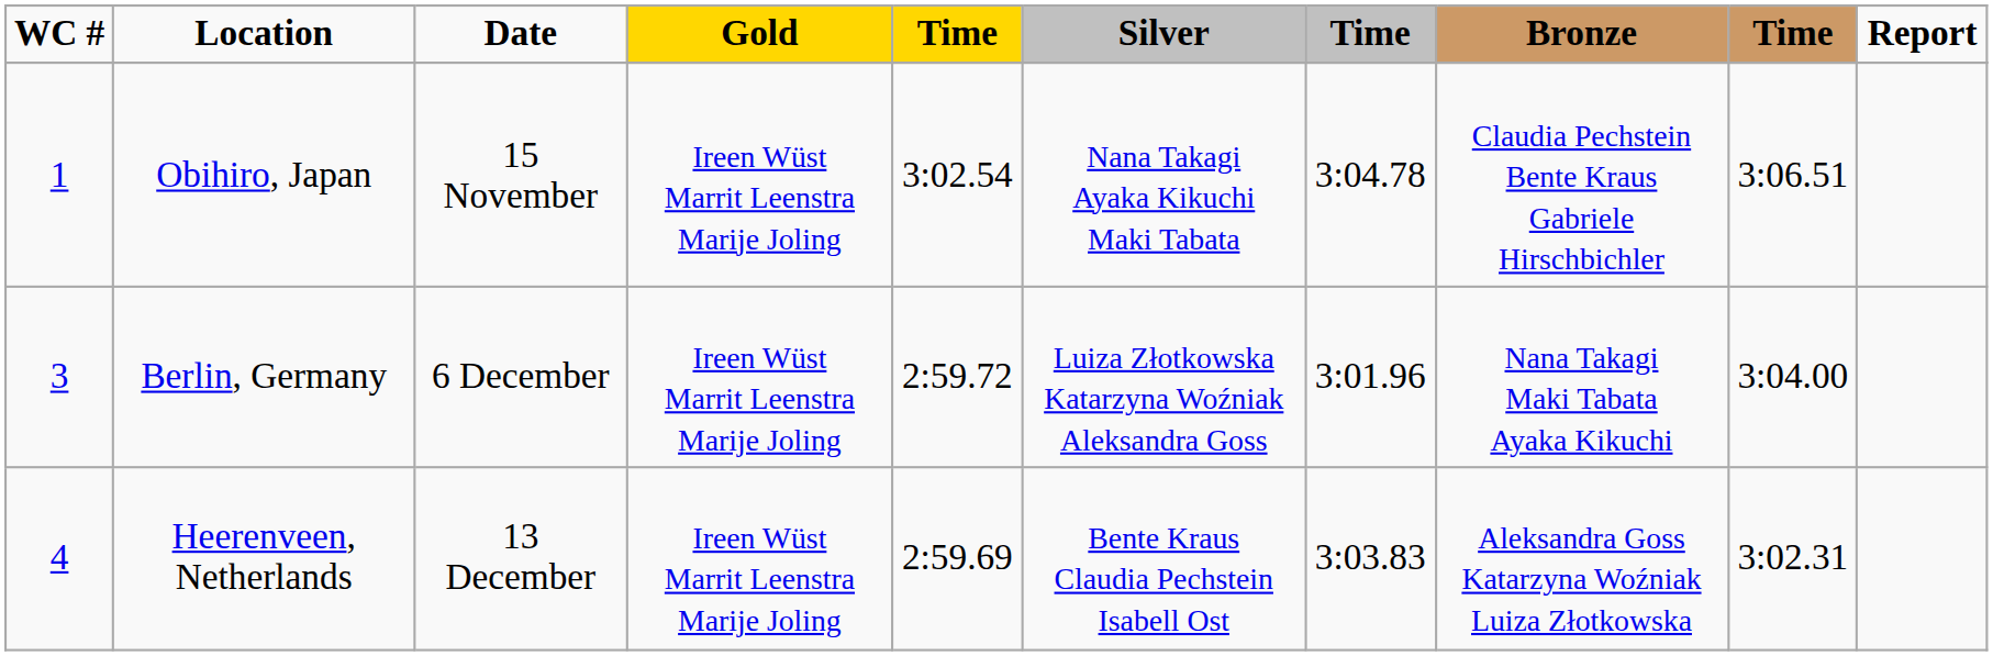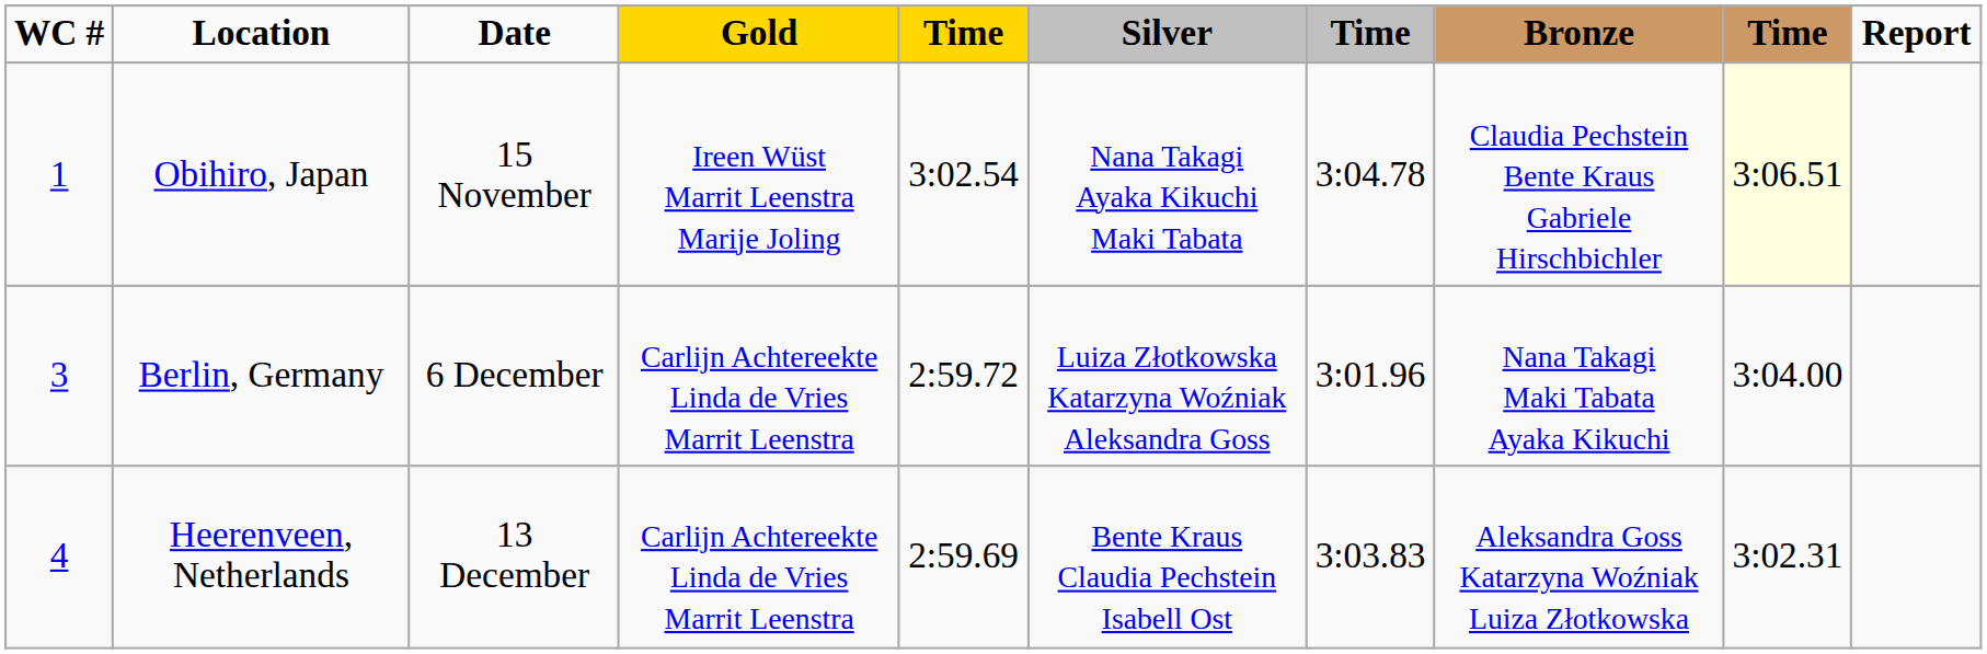 <table class="wikitable">
 <tr>
 <td width="40" align="center"><strong>WC #</strong></td>
 <td width="160" align="center"><strong>Location</strong></td>
 <td width="100" align="center"><strong>Date</strong></td>
 <td width="160" bgcolor="gold" align="center"><strong>Gold</strong></td>
 <td width="50" bgcolor="gold" align="center"><strong>Time</strong></td>
 <td width="160" bgcolor="silver" align="center"><strong>Silver</strong></td>
 <td width="50" bgcolor="silver" align="center"><strong>Time</strong></td>
 <td width="160" bgcolor="#CC9966" align="center"><strong>Bronze</strong></td>
 <td width="50" bgcolor="#CC9966" align="center"><strong>Time</strong></td>
 <td width="50" align="center"><strong>Report</strong></td>
 </tr>
 <tr bgcolor="#cccccc">
 </tr>
 <tr>
 <td align="center"><a href='#'>1</a></td>
 <td align="center"><a href='#'>Obihiro</a>, Japan</td>
 <td align="center">15 November</td>
 <td align="center"><br><small><a href='#'>Ireen Wüst</a><br><a href='#'>Marrit Leenstra</a><br><a href='#'>Marije Joling</a> </small></td>
 <td align="center">3:02.54</td>
 <td align="center"><br><small><a href='#'>Nana Takagi</a><br><a href='#'>Ayaka Kikuchi</a><br><a href='#'>Maki Tabata</a> </small></td>
 <td align="center">3:04.78</td>
 <td align="center"><br><small><a href='#'>Claudia Pechstein</a><br><a href='#'>Bente Kraus</a><br><a href='#'>Gabriele Hirschbichler</a></small></td>
-<td align="center">3:06.51</td>
+<td align="center" style="background: lightyellow;">3:06.51</td>
 <td align="center"></td>
 </tr>
 <tr>
 <td align="center"><a href='#'>3</a></td>
 <td align="center"><a href='#'>Berlin</a>, Germany</td>
 <td align="center">6 December</td>
-<td align="center"><br><small><a href='#'>Ireen Wüst</a><br><a href='#'>Marrit Leenstra</a><br><a href='#'>Marije Joling</a> </small></td>
+<td align="center"><br><small><a href='#'>Carlijn Achtereekte</a><br><a href='#'>Linda de Vries</a><br><a href='#'>Marrit Leenstra</a> </small></td>
 <td align="center">2:59.72</td>
 <td align="center"><br><small><a href='#'>Luiza Złotkowska</a><br><a href='#'>Katarzyna Woźniak</a><br><a href='#'>Aleksandra Goss</a> </small></td>
 <td align="center">3:01.96</td>
 <td align="center"><br><small><a href='#'>Nana Takagi</a><br><a href='#'>Maki Tabata</a><br><a href='#'>Ayaka Kikuchi</a> </small></td>
 <td align="center">3:04.00</td>
 <td align="center"></td>
 </tr>
 <tr>
 <td align="center"><a href='#'>4</a></td>
 <td align="center"><a href='#'>Heerenveen</a>, Netherlands</td>
 <td align="center">13 December</td>
-<td align="center"><br><small><a href='#'>Ireen Wüst</a><br><a href='#'>Marrit Leenstra</a><br><a href='#'>Marije Joling</a> </small></td>
+<td align="center"><br><small><a href='#'>Carlijn Achtereekte</a><br><a href='#'>Linda de Vries</a><br><a href='#'>Marrit Leenstra</a> </small></td>
 <td align="center">2:59.69</td>
 <td align="center"><br><small><a href='#'>Bente Kraus</a><br><a href='#'>Claudia Pechstein</a><br><a href='#'>Isabell Ost</a></small></td>
 <td align="center">3:03.83</td>
 <td align="center"><br><small><a href='#'>Aleksandra Goss</a><br><a href='#'>Katarzyna Woźniak</a><br><a href='#'>Luiza Złotkowska</a> </small></td>
 <td align="center">3:02.31</td>
 <td align="center"></td>
 </tr>
 </table>
